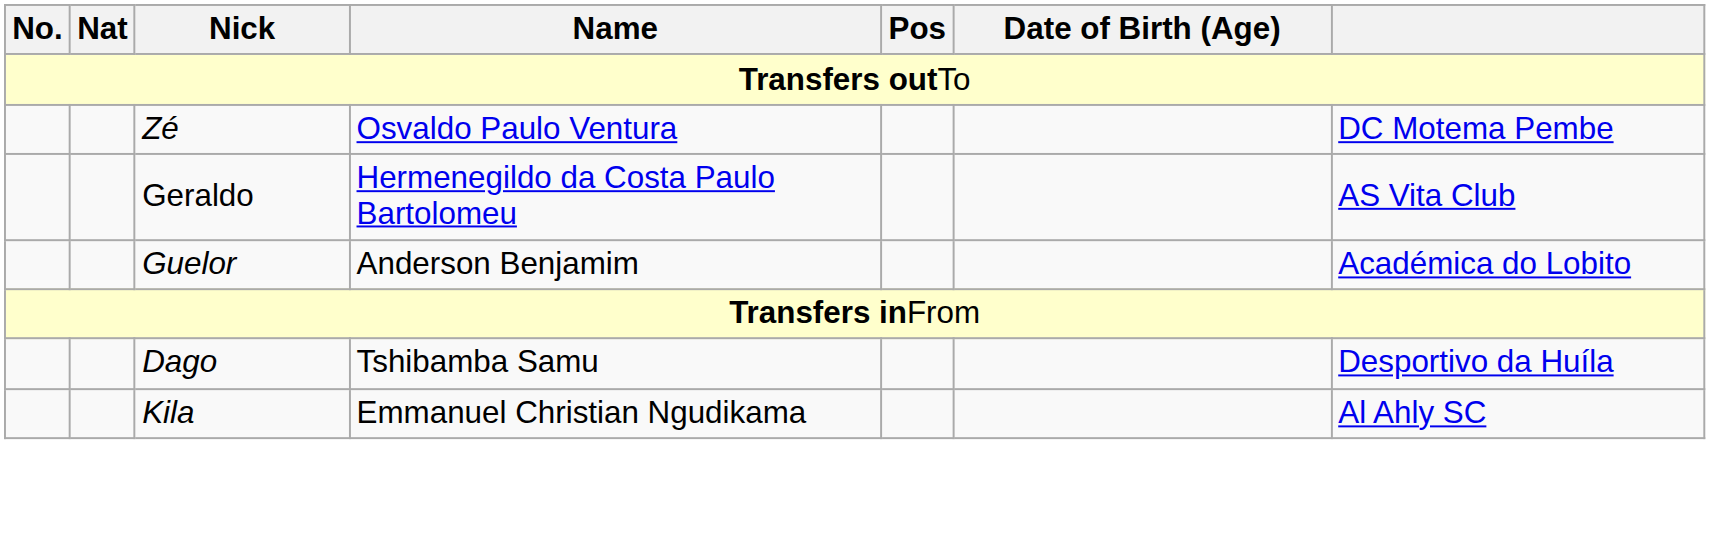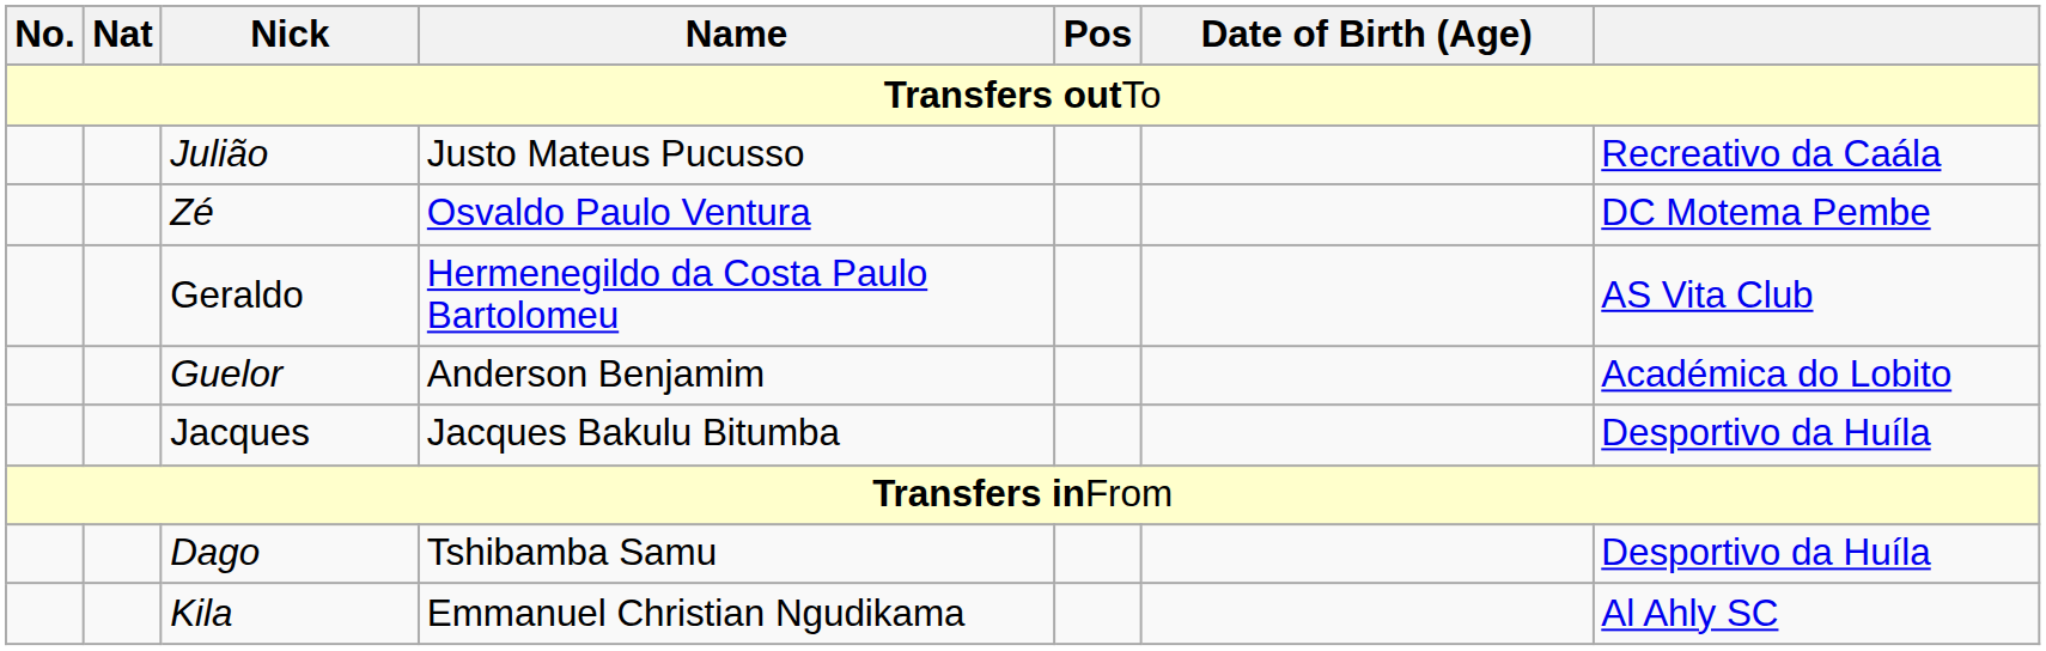 <table class="wikitable ve-ce-branchNode ve-ce-tableNode">
 <tr>
 <th>No.</th>
 <th>Nat</th>
 <th width=105px>Nick</th>
 <th width=275px>Name</th>
 <th>Pos</th>
 <th width=195px>Date of Birth (Age)</th>
 <th width=190px></th>
 </tr>
 <tr bgcolor=#ffffcc>
 <td align=center colspan=7><strong>Transfers out</strong>To</td>
+</tr>
+<tr>
+<td></td>
+<td></td>
+<td><em>Julião</em></td>
+<td>Justo Mateus Pucusso</td>
+<td></td>
+<td></td>
+<td><a href='#'>Recreativo da Caála</a></td>
 </tr>
 <tr>
 <td></td>
 <td></td>
 <td><em>Zé</em></td>
 <td><a href='#'>Osvaldo Paulo Ventura</a></td>
 <td></td>
 <td></td>
 <td> <a href='#'>DC Motema Pembe</a></td>
 </tr>
 <tr>
 <td></td>
 <td></td>
 <td>Geraldo</td>
 <td><a href='#'>Hermenegildo da Costa Paulo Bartolomeu</a></td>
 <td></td>
 <td></td>
 <td> <a href='#'>AS Vita Club</a></td>
 </tr>
 <tr>
 <td></td>
 <td></td>
 <td><em>Guelor</em></td>
 <td>Anderson Benjamim</td>
 <td></td>
 <td></td>
 <td><a href='#'>Académica do Lobito</a></td>
 </tr>
+<tr>
+<td></td>
+<td></td>
+<td>Jacques</td>
+<td>Jacques Bakulu Bitumba</td>
+<td></td>
+<td></td>
+<td><a href='#'>Desportivo da Huíla</a></td>
+</tr>
 <tr bgcolor=#ffffcc>
 <td align=center colspan=7><strong>Transfers in</strong>From</td>
 </tr>
 <tr>
 <td></td>
 <td></td>
 <td><em>Dago</em></td>
 <td>Tshibamba Samu</td>
 <td></td>
 <td></td>
 <td><a href='#'>Desportivo da Huíla</a></td>
 </tr>
 <tr>
 <td></td>
 <td></td>
 <td><em>Kila</em></td>
 <td>Emmanuel Christian Ngudikama</td>
 <td></td>
 <td></td>
 <td> <a href='#'>Al Ahly SC</a></td>
 </tr>
 </table>
